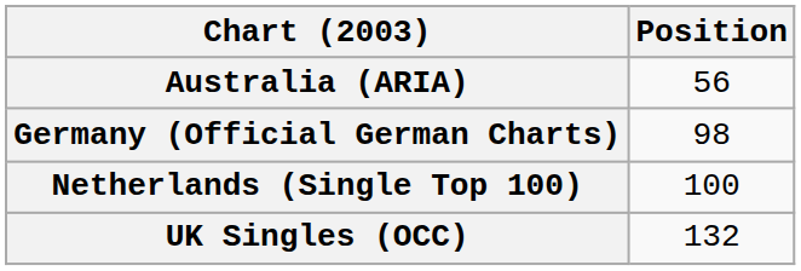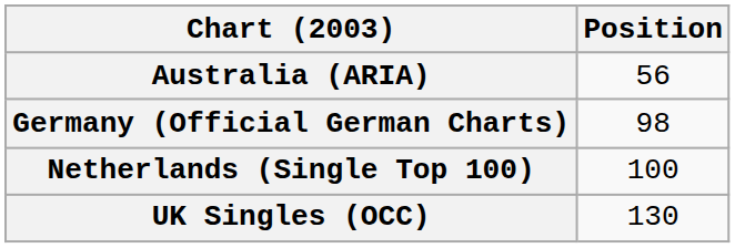 <table class="wikitable sortable plainrowheaders" style="text-align:center;">
 <tr>
 <th scope="col">Chart (2003)</th>
 <th scope="col">Position</th>
 </tr>
 <tr>
 <th scope="row">Australia (ARIA)</th>
 <td align=center>56</td>
 </tr>
 <tr>
 <th scope="row">Germany (Official German Charts)</th>
 <td align=center>98</td>
 </tr>
 <tr>
 <th scope="row">Netherlands (Single Top 100)</th>
 <td align=center>100</td>
 </tr>
 <tr>
 <th scope="row">UK Singles (OCC)</th>
-<td align=center>132</td>
+<td align=center>130</td>
 </tr>
 </table>
